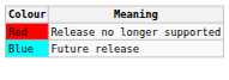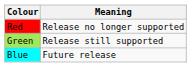 <table class="wikitable" style="float:right;">
 <tr>
 <th>Colour</th>
 <th>Meaning</th>
 </tr>
 <tr>
 <td style="background:red;">Red</td>
 <td>Release no longer supported</td>
 </tr>
 <tr>
+<td style="background:#a0e75a;">Green</td>
+<td>Release still supported</td>
+</tr>
+<tr>
 <td style="background:cyan;">Blue</td>
 <td>Future release</td>
 </tr>
 </table>
